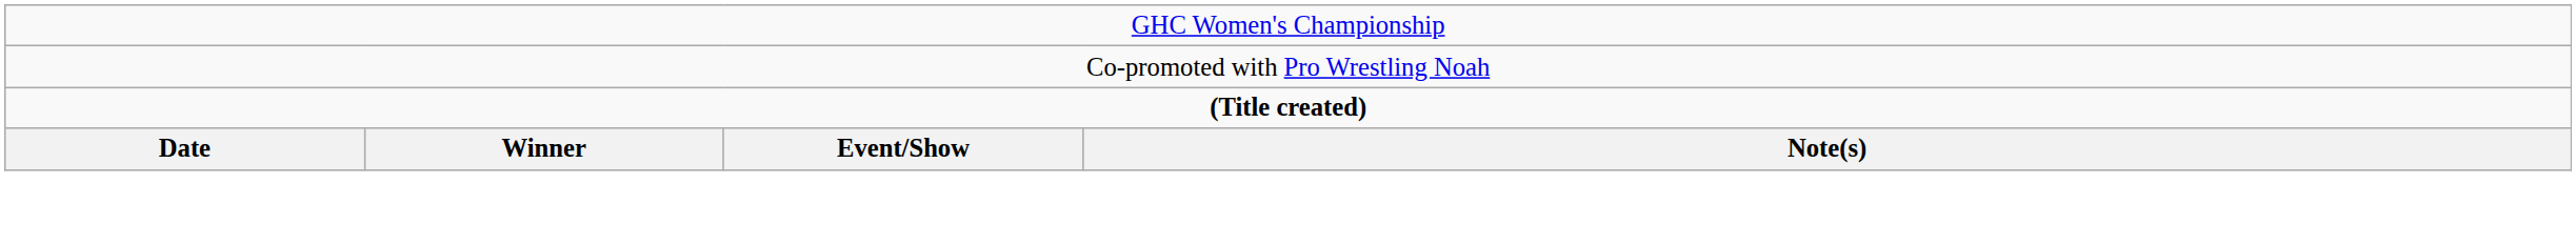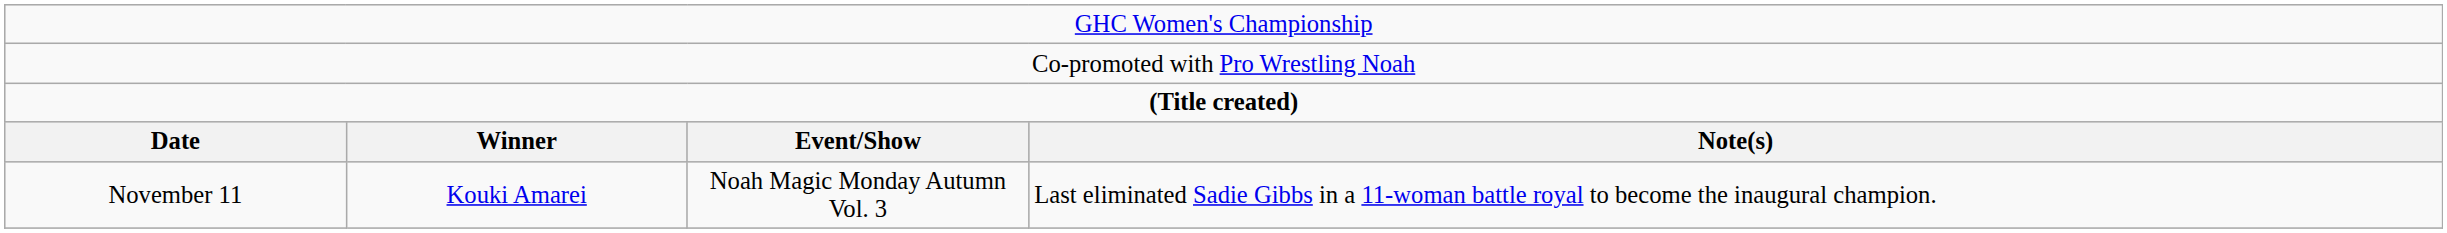 <table class="wikitable" style="text-align:center; width:100%;">
 <tr>
 <td colspan="4" style="text-align: center;"><a href='#'>GHC Women's Championship</a></td>
 </tr>
 <tr>
 <td colspan="4" style="text-align: center;">Co-promoted with <a href='#'>Pro Wrestling Noah</a></td>
 </tr>
 <tr>
 <td colspan="4" style="text-align: center;"><strong>(Title created)</strong></td>
 </tr>
 <tr>
 <th width=14%>Date</th>
 <th width=14%>Winner</th>
 <th width=14%>Event/Show</th>
 <th width=58%>Note(s)</th>
 </tr>
+<tr>
+<td>November 11</td>
+<td><a href='#'>Kouki Amarei</a></td>
+<td>Noah Magic Monday Autumn Vol. 3</td>
+<td align=left>Last eliminated <a href='#'>Sadie Gibbs</a> in a <a href='#'>11-woman battle royal</a> to become the inaugural champion.</td>
+</tr>
 </table>
